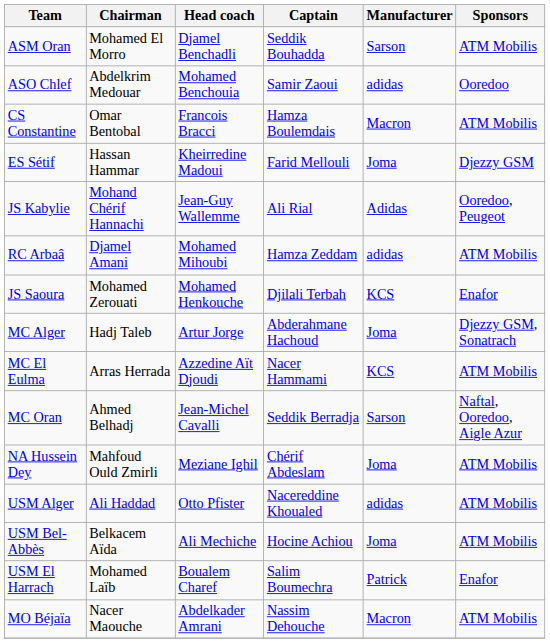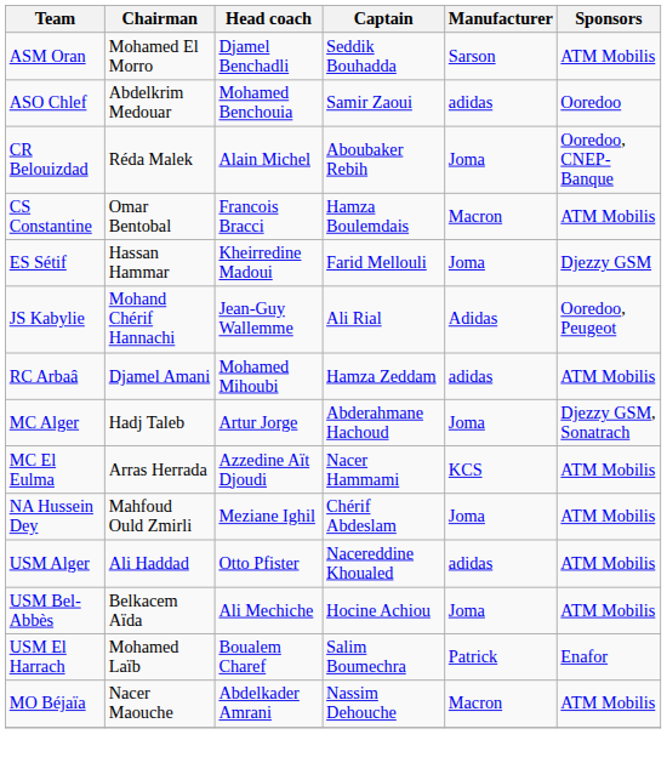 <table class="wikitable sortable" style="text-align: left;">
 <tr>
 <th>Team</th>
 <th>Chairman</th>
 <th>Head coach</th>
 <th>Captain</th>
 <th>Manufacturer</th>
 <th>Sponsors</th>
 </tr>
 <tr>
 <td><a href='#'>ASM Oran</a></td>
 <td> Mohamed El Morro</td>
 <td> <a href='#'>Djamel Benchadli</a></td>
 <td> <a href='#'>Seddik Bouhadda</a></td>
 <td><a href='#'>Sarson</a></td>
 <td><a href='#'>ATM Mobilis</a></td>
 </tr>
 <tr>
 <td><a href='#'>ASO Chlef</a></td>
 <td> Abdelkrim Medouar</td>
 <td> <a href='#'>Mohamed Benchouia</a></td>
 <td> <a href='#'>Samir Zaoui</a></td>
 <td><a href='#'>adidas</a></td>
 <td><a href='#'>Ooredoo</a></td>
+</tr>
+<tr>
+<td><a href='#'>CR Belouizdad</a></td>
+<td> Réda Malek</td>
+<td> <a href='#'>Alain Michel</a></td>
+<td> <a href='#'>Aboubaker Rebih</a></td>
+<td><a href='#'>Joma</a></td>
+<td><a href='#'>Ooredoo</a>, <a href='#'>CNEP-Banque</a></td>
 </tr>
 <tr>
 <td><a href='#'>CS Constantine</a></td>
 <td> Omar Bentobal</td>
 <td> <a href='#'>Francois Bracci</a></td>
 <td> <a href='#'>Hamza Boulemdais</a></td>
 <td><a href='#'>Macron</a></td>
 <td><a href='#'>ATM Mobilis</a></td>
 </tr>
 <tr>
 <td><a href='#'>ES Sétif</a></td>
 <td> Hassan Hammar</td>
 <td> <a href='#'>Kheirredine Madoui</a></td>
 <td> <a href='#'>Farid Mellouli</a></td>
 <td><a href='#'>Joma</a></td>
 <td><a href='#'>Djezzy GSM</a></td>
 </tr>
 <tr>
 <td><a href='#'>JS Kabylie</a></td>
 <td> <a href='#'>Mohand Chérif Hannachi</a></td>
 <td> <a href='#'>Jean-Guy Wallemme</a></td>
 <td> <a href='#'>Ali Rial</a></td>
 <td><a href='#'>Adidas</a></td>
 <td><a href='#'>Ooredoo</a>, <a href='#'>Peugeot</a></td>
 </tr>
 <tr>
 <td><a href='#'>RC Arbaâ</a></td>
 <td> <a href='#'>Djamel Amani</a></td>
 <td> <a href='#'>Mohamed Mihoubi</a></td>
 <td> <a href='#'>Hamza Zeddam</a></td>
 <td><a href='#'>adidas</a></td>
 <td><a href='#'>ATM Mobilis</a></td>
 </tr>
 <tr>
-<td><a href='#'>JS Saoura</a></td>
-<td> Mohamed Zerouati</td>
-<td> <a href='#'>Mohamed Henkouche</a></td>
-<td> <a href='#'>Djilali Terbah</a></td>
-<td><a href='#'>KCS</a></td>
-<td><a href='#'>Enafor</a></td>
-</tr>
-<tr>
 <td><a href='#'>MC Alger</a></td>
 <td> Hadj Taleb</td>
 <td> <a href='#'>Artur Jorge</a></td>
 <td> <a href='#'>Abderahmane Hachoud</a></td>
 <td><a href='#'>Joma</a></td>
 <td><a href='#'>Djezzy GSM</a>, <a href='#'>Sonatrach</a></td>
 </tr>
 <tr>
 <td><a href='#'>MC El Eulma</a></td>
 <td> Arras Herrada</td>
 <td> <a href='#'>Azzedine Aït Djoudi</a></td>
 <td> <a href='#'>Nacer Hammami</a></td>
 <td><a href='#'>KCS</a></td>
 <td><a href='#'>ATM Mobilis</a></td>
-</tr>
-<tr>
-<td><a href='#'>MC Oran</a></td>
-<td> Ahmed Belhadj</td>
-<td> <a href='#'>Jean-Michel Cavalli</a></td>
-<td> <a href='#'>Seddik Berradja</a></td>
-<td><a href='#'>Sarson</a></td>
-<td><a href='#'>Naftal</a>, <a href='#'>Ooredoo</a>, <a href='#'>Aigle Azur</a></td>
 </tr>
 <tr>
 <td><a href='#'>NA Hussein Dey</a></td>
 <td> Mahfoud Ould Zmirli</td>
 <td> <a href='#'>Meziane Ighil</a></td>
 <td> <a href='#'>Chérif Abdeslam</a></td>
 <td><a href='#'>Joma</a></td>
 <td><a href='#'>ATM Mobilis</a></td>
 </tr>
 <tr>
 <td><a href='#'>USM Alger</a></td>
 <td> <a href='#'>Ali Haddad</a></td>
 <td> <a href='#'>Otto Pfister</a></td>
 <td> <a href='#'>Nacereddine Khoualed</a></td>
 <td><a href='#'>adidas</a></td>
 <td><a href='#'>ATM Mobilis</a></td>
 </tr>
 <tr>
 <td><a href='#'>USM Bel-Abbès</a></td>
 <td> Belkacem Aïda</td>
 <td> <a href='#'>Ali Mechiche</a></td>
 <td> <a href='#'>Hocine Achiou</a></td>
 <td><a href='#'>Joma</a></td>
 <td><a href='#'>ATM Mobilis</a></td>
 </tr>
 <tr>
 <td><a href='#'>USM El Harrach</a></td>
 <td> Mohamed Laïb</td>
 <td> <a href='#'>Boualem Charef</a></td>
 <td> <a href='#'>Salim Boumechra</a></td>
 <td><a href='#'>Patrick</a></td>
 <td><a href='#'>Enafor</a></td>
 </tr>
 <tr>
 <td><a href='#'>MO Béjaïa</a></td>
 <td> Nacer Maouche</td>
 <td> <a href='#'>Abdelkader Amrani</a></td>
 <td> <a href='#'>Nassim Dehouche</a></td>
 <td><a href='#'>Macron</a></td>
 <td><a href='#'>ATM Mobilis</a></td>
 </tr>
 <tr>
 </tr>
 </table>
